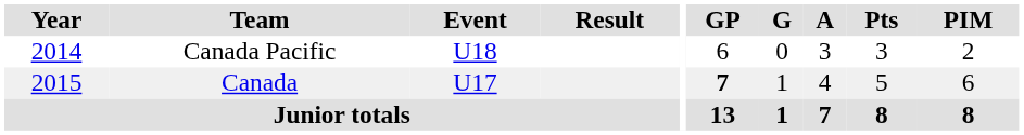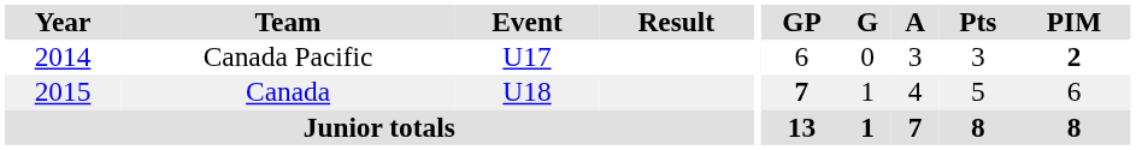 <table border="0" cellpadding="1" cellspacing="0" ID="Table3" style="text-align:center; width:40em">
 <tr ALIGN="center" bgcolor="#e0e0e0">
 <th>Year</th>
 <th>Team</th>
 <th>Event</th>
 <th>Result</th>
 <th rowspan="99" bgcolor="#ffffff"></th>
 <th>GP</th>
 <th>G</th>
 <th>A</th>
 <th>Pts</th>
 <th>PIM</th>
 </tr>
 <tr>
 <td><a href='#'>2014</a></td>
 <td>Canada Pacific</td>
-<td><a href='#'>U18</a></td>
+<td><a href='#'>U17</a></td>
 <td></td>
 <td>6</td>
 <td>0</td>
 <td>3</td>
 <td>3</td>
-<td>2</td>
+<td><strong>2</strong></td>
 </tr>
 <tr bgcolor="#f0f0f0">
 <td><a href='#'>2015</a></td>
 <td><a href='#'>Canada</a></td>
-<td><a href='#'>U17</a></td>
+<td><a href='#'>U18</a></td>
 <td></td>
 <td><strong>7</strong></td>
 <td>1</td>
 <td>4</td>
 <td>5</td>
 <td>6</td>
 </tr>
 <tr bgcolor="#e0e0e0">
 <th colspan=4>Junior totals</th>
 <th>13</th>
 <th>1</th>
 <th>7</th>
 <th>8</th>
 <th>8</th>
 </tr>
 </table>
